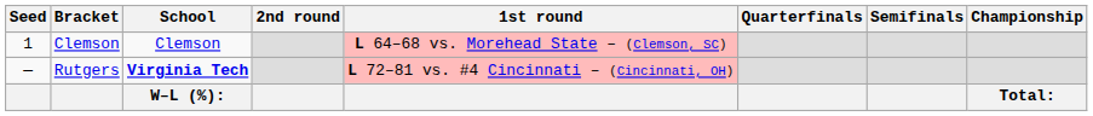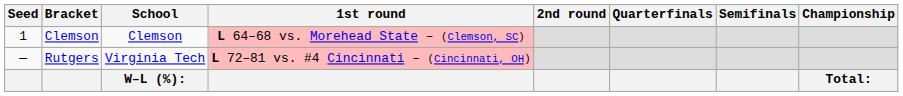 <table class="sortable wikitable" style="white-space:nowrap; text-align:center; font-size:90%;">
 <tr>
 <th>Seed</th>
 <th>Bracket</th>
 <th>School</th>
+<th>1st round</th>
 <th>2nd round</th>
-<th>1st round</th>
 <th>Quarterfinals</th>
 <th>Semifinals</th>
 <th>Championship</th>
 </tr>
 <tr>
 <td>1</td>
 <td><a href='#'>Clemson</a></td>
 <td><a href='#'>Clemson</a></td>
+<td style="background:#fbb;"><strong>L</strong> 64–68 vs. <a href='#'>Morehead State</a> – <small>(<a href='#'>Clemson, SC</a>)</small></td>
 <td style="background:#ddd;"></td>
-<td style="background:#fbb;"><strong>L</strong> 64–68 vs. <a href='#'>Morehead State</a> – <small>(<a href='#'>Clemson, SC</a>)</small></td>
 <td style="background:#ddd;"></td>
 <td style="background:#ddd;"></td>
 <td style="background:#ddd;"></td>
 </tr>
 <tr>
 <td>—</td>
 <td><a href='#'>Rutgers</a></td>
-<td><strong><a href='#'>Virginia Tech</a></strong></td>
+<td><a href='#'>Virginia Tech</a></td>
+<td style="background:#fbb;"><strong>L</strong> 72–81 vs. #4 <a href='#'>Cincinnati</a> – <small>(<a href='#'>Cincinnati, OH</a>)</small></td>
 <td style="background:#ddd;"></td>
-<td style="background:#fbb;"><strong>L</strong> 72–81 vs. #4 <a href='#'>Cincinnati</a> – <small>(<a href='#'>Cincinnati, OH</a>)</small></td>
 <td style="background:#ddd;"></td>
 <td style="background:#ddd;"></td>
 <td style="background:#ddd;"></td>
 </tr>
 <tr>
 <th></th>
 <th></th>
 <th>W–L (%):</th>
 <th></th>
 <th></th>
 <th></th>
 <th></th>
 <th> Total: </th>
 </tr>
 </table>
